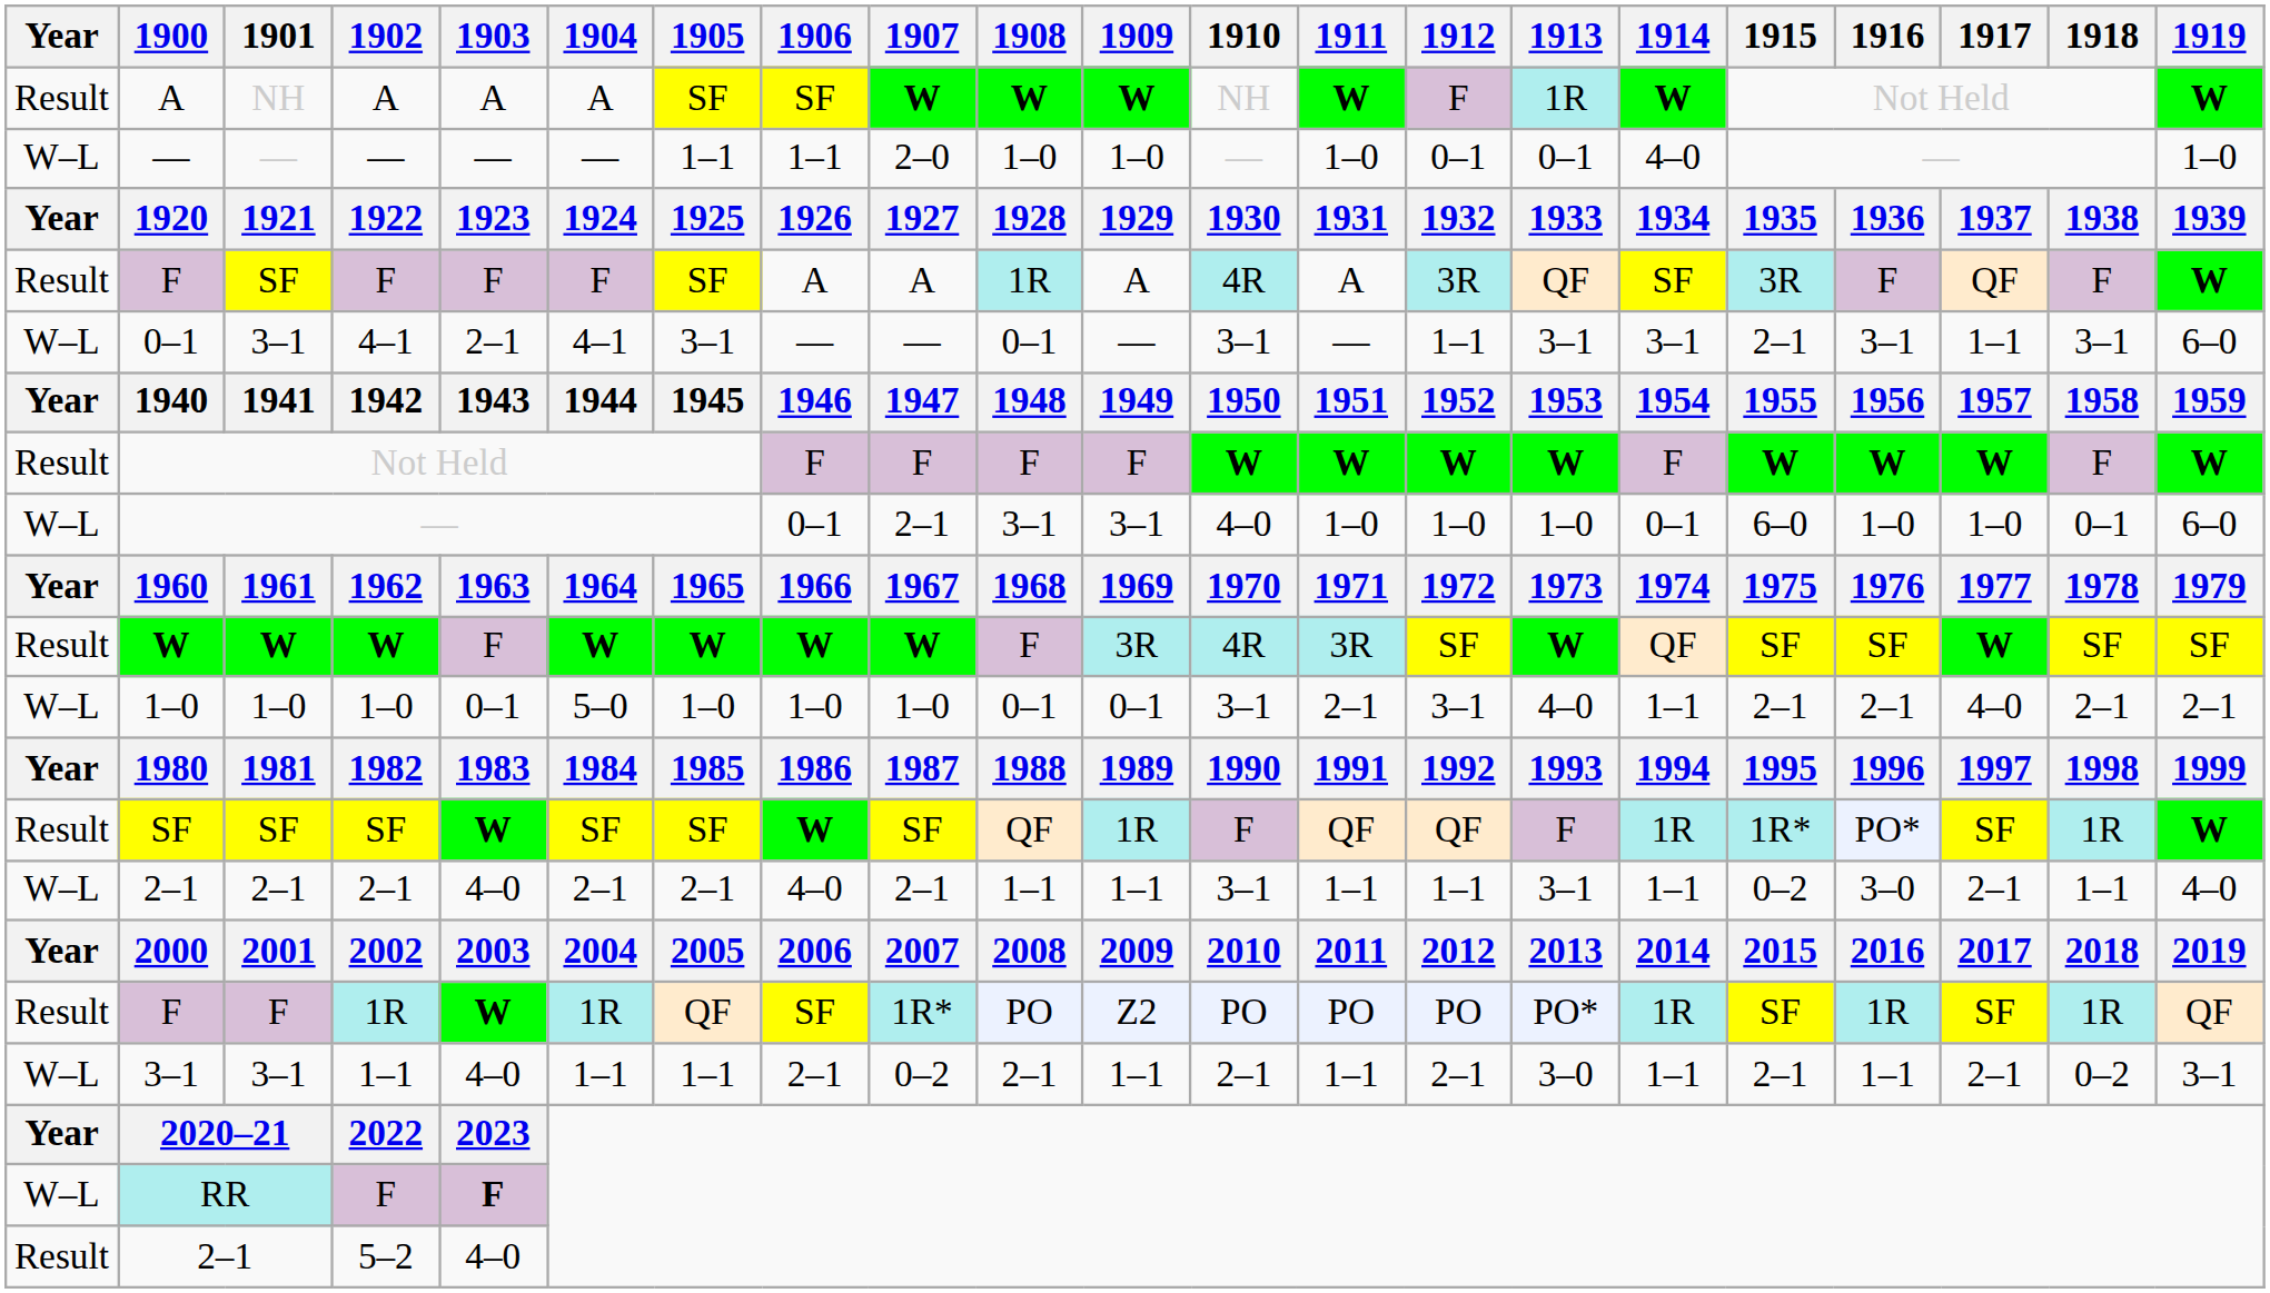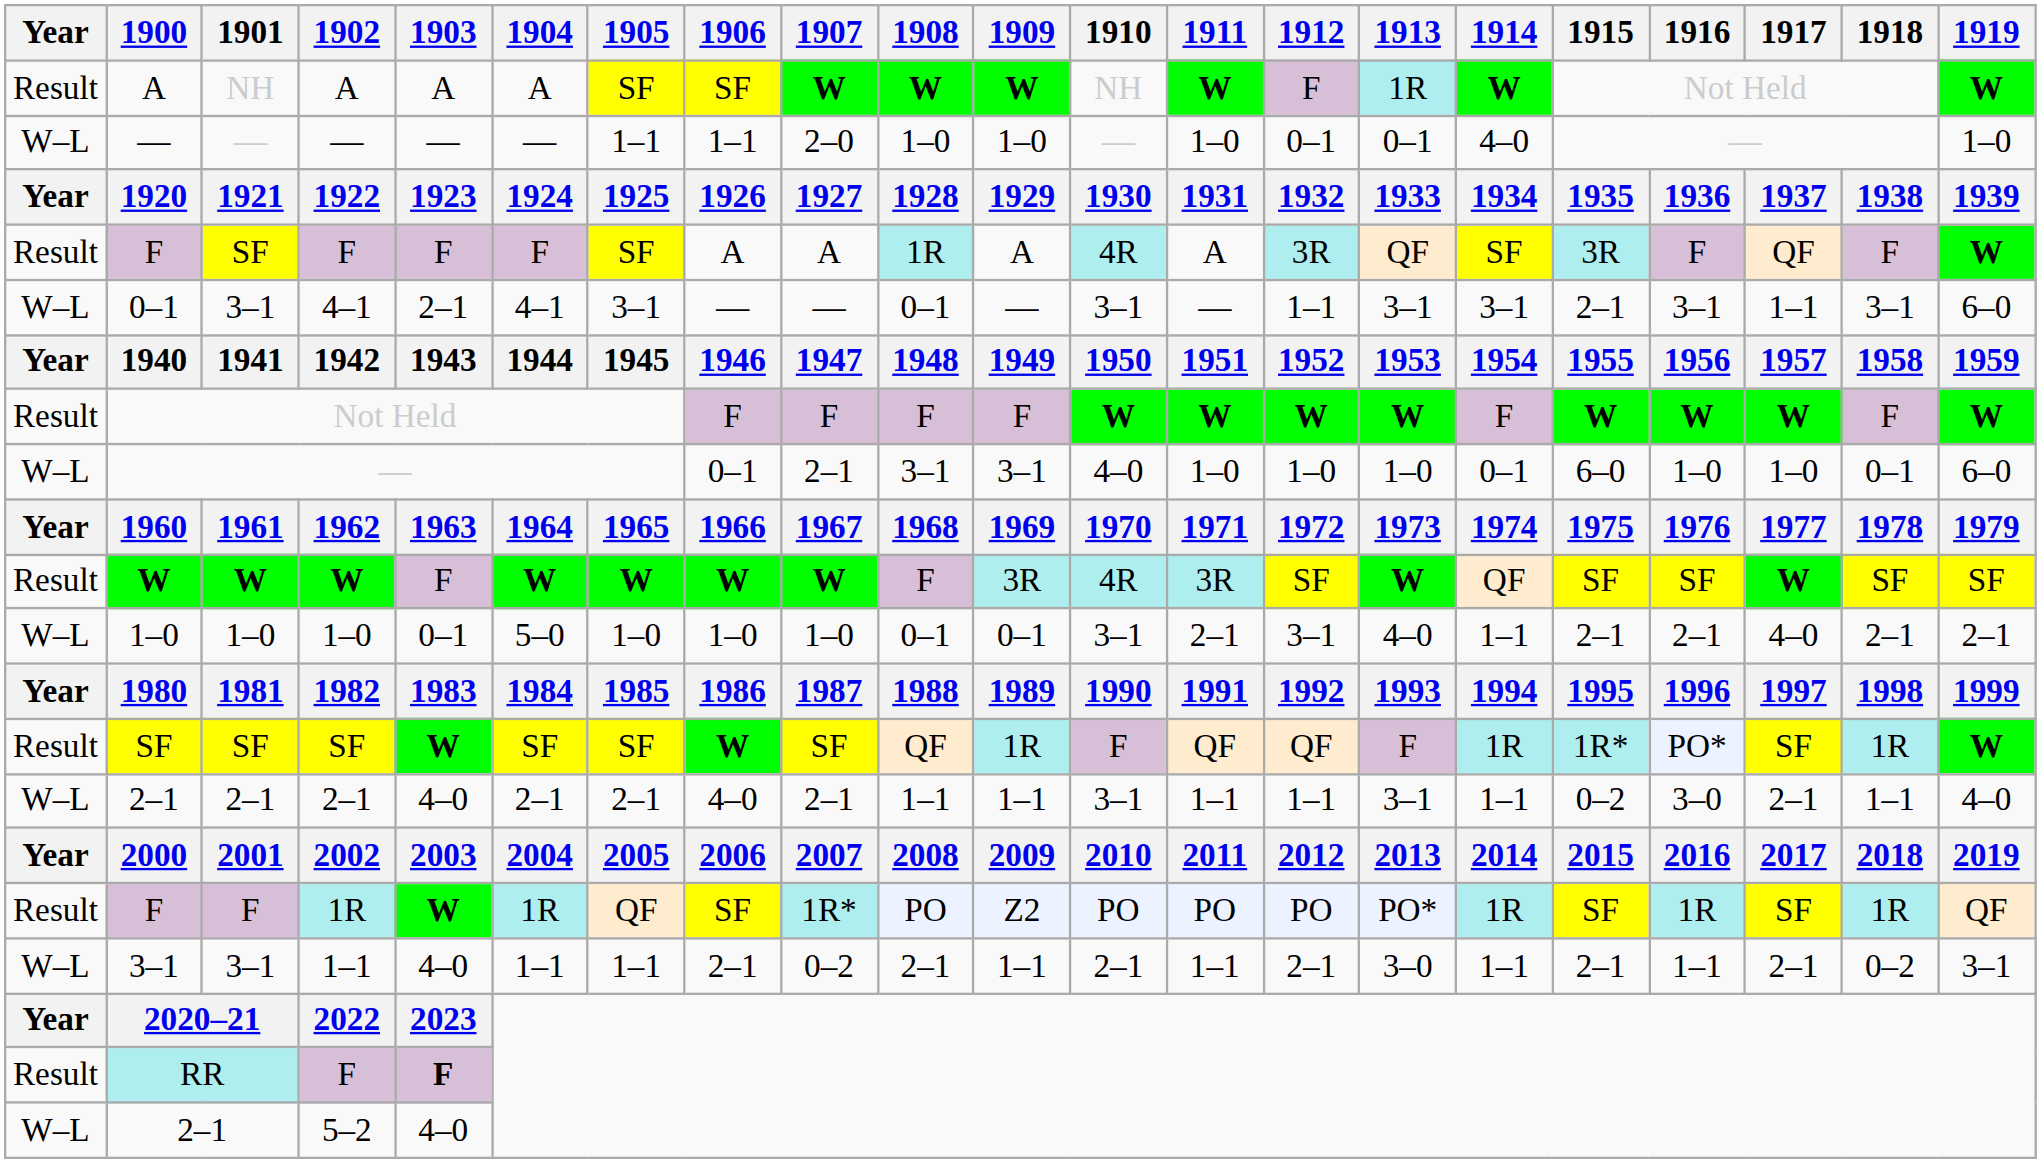 <table class="wikitable" style="font-size:90%; text-align:center;">
 <tr>
 <th>Year</th>
 <th width=30px><a href='#'>1900</a></th>
 <th width=35px>1901</th>
 <th width=35px><a href='#'>1902</a></th>
 <th width=30px><a href='#'>1903</a></th>
 <th width=35px><a href='#'>1904</a></th>
 <th width=35px><a href='#'>1905</a></th>
 <th width=30px><a href='#'>1906</a></th>
 <th width=35px><a href='#'>1907</a></th>
 <th width=35px><a href='#'>1908</a></th>
 <th width=30px><a href='#'>1909</a></th>
 <th width=35px>1910</th>
 <th width=30px><a href='#'>1911</a></th>
 <th width=35px><a href='#'>1912</a></th>
 <th width=35px><a href='#'>1913</a></th>
 <th width=30px><a href='#'>1914</a></th>
 <th width=35px>1915</th>
 <th width=35px>1916</th>
 <th width=35px>1917</th>
 <th width=35px>1918</th>
 <th width=30px><a href='#'>1919</a></th>
 </tr>
 <tr>
 <td>Result</td>
 <td bgcolor=>A</td>
 <td style=color:#ccc>NH</td>
 <td bgcolor=>A</td>
 <td bgcolor=>A</td>
 <td bgcolor=>A</td>
 <td bgcolor=yellow>SF</td>
 <td bgcolor=yellow>SF</td>
 <td bgcolor=#00ff00><strong>W</strong></td>
 <td bgcolor=#00ff00><strong>W</strong></td>
 <td bgcolor=#00ff00><strong>W</strong></td>
 <td style=color:#ccc>NH</td>
 <td bgcolor=#00ff00><strong>W</strong></td>
 <td bgcolor=#D8BFD8>F</td>
 <td bgcolor=#afeeee>1R</td>
 <td bgcolor=#00ff00><strong>W</strong></td>
 <td colspan=4 style=color:#ccc>Not Held</td>
 <td bgcolor=#00ff00><strong>W</strong></td>
 </tr>
 <tr>
 <td>W–L</td>
 <td>—</td>
 <td style=color:#ccc>—</td>
 <td>—</td>
 <td>—</td>
 <td>—</td>
 <td>1–1</td>
 <td>1–1</td>
 <td>2–0</td>
 <td>1–0</td>
 <td>1–0</td>
 <td style=color:#ccc>—</td>
 <td>1–0</td>
 <td>0–1</td>
 <td>0–1</td>
 <td>4–0</td>
 <td colspan=4 style=color:#ccc>—</td>
 <td>1–0</td>
 </tr>
 <tr>
 <th>Year</th>
 <th width=30px><a href='#'>1920</a></th>
 <th width=35px><a href='#'>1921</a></th>
 <th width=35px><a href='#'>1922</a></th>
 <th width=30px><a href='#'>1923</a></th>
 <th width=35px><a href='#'>1924</a></th>
 <th width=35px><a href='#'>1925</a></th>
 <th width=30px><a href='#'>1926</a></th>
 <th width=35px><a href='#'>1927</a></th>
 <th width=35px><a href='#'>1928</a></th>
 <th width=30px><a href='#'>1929</a></th>
 <th width=35px><a href='#'>1930</a></th>
 <th width=30px><a href='#'>1931</a></th>
 <th width=35px><a href='#'>1932</a></th>
 <th width=35px><a href='#'>1933</a></th>
 <th width=30px><a href='#'>1934</a></th>
 <th width=30px><a href='#'>1935</a></th>
 <th width=35px><a href='#'>1936</a></th>
 <th width=35px><a href='#'>1937</a></th>
 <th width=35px><a href='#'>1938</a></th>
 <th width=30px><a href='#'>1939</a></th>
 </tr>
 <tr>
 <td>Result</td>
 <td bgcolor=#D8BFD8>F</td>
 <td bgcolor=yellow>SF</td>
 <td bgcolor=#D8BFD8>F</td>
 <td bgcolor=#D8BFD8>F</td>
 <td bgcolor=#D8BFD8>F</td>
 <td bgcolor=yellow>SF</td>
 <td bgcolor=>A</td>
 <td bgcolor=>A</td>
 <td bgcolor=#afeeee>1R</td>
 <td bgcolor=>A</td>
 <td bgcolor=#afeeee>4R</td>
 <td bgcolor=>A</td>
 <td bgcolor=#afeeee>3R</td>
 <td bgcolor=#ffebcd>QF</td>
 <td bgcolor=yellow>SF</td>
 <td bgcolor=#afeeee>3R</td>
 <td bgcolor=#D8BFD8>F</td>
 <td bgcolor=#ffebcd>QF</td>
 <td bgcolor=#D8BFD8>F</td>
 <td bgcolor=#00ff00><strong>W</strong></td>
 </tr>
 <tr>
 <td>W–L</td>
 <td>0–1</td>
 <td>3–1</td>
 <td>4–1</td>
 <td>2–1</td>
 <td>4–1</td>
 <td>3–1</td>
 <td>—</td>
 <td>—</td>
 <td>0–1</td>
 <td>—</td>
 <td>3–1</td>
 <td>—</td>
 <td>1–1</td>
 <td>3–1</td>
 <td>3–1</td>
 <td>2–1</td>
 <td>3–1</td>
 <td>1–1</td>
 <td>3–1</td>
 <td>6–0</td>
 </tr>
 <tr>
 <th>Year</th>
 <th width=35px>1940</th>
 <th width=35px>1941</th>
 <th width=35px>1942</th>
 <th width=35px>1943</th>
 <th width=35px>1944</th>
 <th width=35px>1945</th>
 <th width=35px><a href='#'>1946</a></th>
 <th width=35px><a href='#'>1947</a></th>
 <th width=35px><a href='#'>1948</a></th>
 <th width=35px><a href='#'>1949</a></th>
 <th width=35px><a href='#'>1950</a></th>
 <th width=35px><a href='#'>1951</a></th>
 <th width=35px><a href='#'>1952</a></th>
 <th width=35px><a href='#'>1953</a></th>
 <th width=35px><a href='#'>1954</a></th>
 <th width=35px><a href='#'>1955</a></th>
 <th width=35px><a href='#'>1956</a></th>
 <th width=35px><a href='#'>1957</a></th>
 <th width=35px><a href='#'>1958</a></th>
 <th width=35px><a href='#'>1959</a></th>
 </tr>
 <tr>
 <td>Result</td>
 <td colspan=6 style=color:#ccc>Not Held</td>
 <td bgcolor=#D8BFD8>F</td>
 <td bgcolor=#D8BFD8>F</td>
 <td bgcolor=#D8BFD8>F</td>
 <td bgcolor=#D8BFD8>F</td>
 <td bgcolor=#00ff00><strong>W</strong></td>
 <td bgcolor=#00ff00><strong>W</strong></td>
 <td bgcolor=#00ff00><strong>W</strong></td>
 <td bgcolor=#00ff00><strong>W</strong></td>
 <td bgcolor=#D8BFD8>F</td>
 <td bgcolor=#00ff00><strong>W</strong></td>
 <td bgcolor=#00ff00><strong>W</strong></td>
 <td bgcolor=#00ff00><strong>W</strong></td>
 <td bgcolor=#D8BFD8>F</td>
 <td bgcolor=#00ff00><strong>W</strong></td>
 </tr>
 <tr>
 <td>W–L</td>
 <td colspan=6 style=color:#ccc>—</td>
 <td>0–1</td>
 <td>2–1</td>
 <td>3–1</td>
 <td>3–1</td>
 <td>4–0</td>
 <td>1–0</td>
 <td>1–0</td>
 <td>1–0</td>
 <td>0–1</td>
 <td>6–0</td>
 <td>1–0</td>
 <td>1–0</td>
 <td>0–1</td>
 <td>6–0</td>
 </tr>
 <tr>
 <th>Year</th>
 <th width=35px><a href='#'>1960</a></th>
 <th width=35px><a href='#'>1961</a></th>
 <th width=35px><a href='#'>1962</a></th>
 <th width=35px><a href='#'>1963</a></th>
 <th width=35px><a href='#'>1964</a></th>
 <th width=35px><a href='#'>1965</a></th>
 <th width=35px><a href='#'>1966</a></th>
 <th width=35px><a href='#'>1967</a></th>
 <th width=35px><a href='#'>1968</a></th>
 <th width=35px><a href='#'>1969</a></th>
 <th width=35px><a href='#'>1970</a></th>
 <th width=35px><a href='#'>1971</a></th>
 <th width=35px><a href='#'>1972</a></th>
 <th width=35px><a href='#'>1973</a></th>
 <th width=35px><a href='#'>1974</a></th>
 <th width=35px><a href='#'>1975</a></th>
 <th width=35px><a href='#'>1976</a></th>
 <th width=35px><a href='#'>1977</a></th>
 <th width=35px><a href='#'>1978</a></th>
 <th width=35px><a href='#'>1979</a></th>
 </tr>
 <tr>
 <td>Result</td>
 <td bgcolor=#00ff00><strong>W</strong></td>
 <td bgcolor=#00ff00><strong>W</strong></td>
 <td bgcolor=#00ff00><strong>W</strong></td>
 <td bgcolor=#D8BFD8>F</td>
 <td bgcolor=#00ff00><strong>W</strong></td>
 <td bgcolor=#00ff00><strong>W</strong></td>
 <td bgcolor=#00ff00><strong>W</strong></td>
 <td bgcolor=#00ff00><strong>W</strong></td>
 <td bgcolor=#D8BFD8>F</td>
 <td bgcolor=#afeeee>3R</td>
 <td bgcolor=#afeeee>4R</td>
 <td bgcolor=#afeeee>3R</td>
 <td bgcolor=yellow>SF</td>
 <td bgcolor=#00ff00><strong>W</strong></td>
 <td bgcolor=#ffebcd>QF</td>
 <td bgcolor=yellow>SF</td>
 <td bgcolor=yellow>SF</td>
 <td bgcolor=#00ff00><strong>W</strong></td>
 <td bgcolor=yellow>SF</td>
 <td bgcolor=yellow>SF</td>
 </tr>
 <tr>
 <td>W–L</td>
 <td>1–0</td>
 <td>1–0</td>
 <td>1–0</td>
 <td>0–1</td>
 <td>5–0</td>
 <td>1–0</td>
 <td>1–0</td>
 <td>1–0</td>
 <td>0–1</td>
 <td>0–1</td>
 <td>3–1</td>
 <td>2–1</td>
 <td>3–1</td>
 <td>4–0</td>
 <td>1–1</td>
 <td>2–1</td>
 <td>2–1</td>
 <td>4–0</td>
 <td>2–1</td>
 <td>2–1</td>
 </tr>
 <tr>
 <th>Year</th>
 <th width=35px><a href='#'>1980</a></th>
 <th width=35px><a href='#'>1981</a></th>
 <th width=35px><a href='#'>1982</a></th>
 <th width=35px><a href='#'>1983</a></th>
 <th width=35px><a href='#'>1984</a></th>
 <th width=35px><a href='#'>1985</a></th>
 <th width=35px><a href='#'>1986</a></th>
 <th width=35px><a href='#'>1987</a></th>
 <th width=35px><a href='#'>1988</a></th>
 <th width=35px><a href='#'>1989</a></th>
 <th width=35px><a href='#'>1990</a></th>
 <th width=35px><a href='#'>1991</a></th>
 <th width=35px><a href='#'>1992</a></th>
 <th width=35px><a href='#'>1993</a></th>
 <th width=35px><a href='#'>1994</a></th>
 <th width=35px><a href='#'>1995</a></th>
 <th width=35px><a href='#'>1996</a></th>
 <th width=35px><a href='#'>1997</a></th>
 <th width=35px><a href='#'>1998</a></th>
 <th width=35px><a href='#'>1999</a></th>
 </tr>
 <tr>
 <td>Result</td>
 <td bgcolor=yellow>SF</td>
 <td bgcolor=yellow>SF</td>
 <td bgcolor=yellow>SF</td>
 <td bgcolor=#00ff00><strong>W</strong></td>
 <td bgcolor=yellow>SF</td>
 <td bgcolor=yellow>SF</td>
 <td bgcolor=#00ff00><strong>W</strong></td>
 <td bgcolor=yellow>SF</td>
 <td bgcolor=#ffebcd>QF</td>
 <td bgcolor=#afeeee>1R</td>
 <td bgcolor=#D8BFD8>F</td>
 <td bgcolor=#ffebcd>QF</td>
 <td bgcolor=#ffebcd>QF</td>
 <td bgcolor=#D8BFD8>F</td>
 <td bgcolor=#afeeee>1R</td>
 <td bgcolor=#afeeee>1R*</td>
 <td bgcolor=#ecf2ff>PO*</td>
 <td bgcolor=yellow>SF</td>
 <td bgcolor=#afeeee>1R</td>
 <td bgcolor=#00ff00><strong>W</strong></td>
 </tr>
 <tr>
 <td>W–L</td>
 <td>2–1</td>
 <td>2–1</td>
 <td>2–1</td>
 <td>4–0</td>
 <td>2–1</td>
 <td>2–1</td>
 <td>4–0</td>
 <td>2–1</td>
 <td>1–1</td>
 <td>1–1</td>
 <td>3–1</td>
 <td>1–1</td>
 <td>1–1</td>
 <td>3–1</td>
 <td>1–1</td>
 <td>0–2</td>
 <td>3–0</td>
 <td>2–1</td>
 <td>1–1</td>
 <td>4–0</td>
 </tr>
 <tr>
 <th>Year</th>
 <th width=35px><a href='#'>2000</a></th>
 <th width=30px><a href='#'>2001</a></th>
 <th width=35px><a href='#'>2002</a></th>
 <th width=35px><a href='#'>2003</a></th>
 <th width=30px><a href='#'>2004</a></th>
 <th width=35px><a href='#'>2005</a></th>
 <th width=30px><a href='#'>2006</a></th>
 <th width=35px><a href='#'>2007</a></th>
 <th width=35px><a href='#'>2008</a></th>
 <th width=30px><a href='#'>2009</a></th>
 <th width=35px><a href='#'>2010</a></th>
 <th width=30px><a href='#'>2011</a></th>
 <th width=35px><a href='#'>2012</a></th>
 <th width=35px><a href='#'>2013</a></th>
 <th width=30px><a href='#'>2014</a></th>
 <th width=35px><a href='#'>2015</a></th>
 <th width=30px><a href='#'>2016</a></th>
 <th width=35px><a href='#'>2017</a></th>
 <th width=35px><a href='#'>2018</a></th>
 <th width=30px><a href='#'>2019</a></th>
 </tr>
 <tr>
 <td>Result</td>
 <td bgcolor=#D8BFD8>F</td>
 <td bgcolor=#D8BFD8>F</td>
 <td bgcolor=#afeeee>1R</td>
 <td bgcolor=#00ff00><strong>W</strong></td>
 <td bgcolor=#afeeee>1R</td>
 <td bgcolor=#ffebcd>QF</td>
 <td bgcolor=yellow>SF</td>
 <td bgcolor=#afeeee>1R*</td>
 <td bgcolor=#ecf2ff>PO</td>
 <td bgcolor=#ecf2ff>Z2</td>
 <td bgcolor=#ecf2ff>PO</td>
 <td bgcolor=#ecf2ff>PO</td>
 <td bgcolor=#ecf2ff>PO</td>
 <td bgcolor=#ecf2ff>PO*</td>
 <td bgcolor=#afeeee>1R</td>
 <td bgcolor=yellow>SF</td>
 <td bgcolor=#afeeee>1R</td>
 <td bgcolor=yellow>SF</td>
 <td bgcolor=#afeeee>1R</td>
 <td bgcolor=#ffebcd>QF</td>
 </tr>
 <tr>
 <td>W–L</td>
 <td>3–1</td>
 <td>3–1</td>
 <td>1–1</td>
 <td>4–0</td>
 <td>1–1</td>
 <td>1–1</td>
 <td>2–1</td>
 <td>0–2</td>
 <td>2–1</td>
 <td>1–1</td>
 <td>2–1</td>
 <td>1–1</td>
 <td>2–1</td>
 <td>3–0</td>
 <td>1–1</td>
 <td>2–1</td>
 <td>1–1</td>
 <td>2–1</td>
 <td>0–2</td>
 <td>3–1</td>
 </tr>
 <tr>
 <th>Year</th>
 <th width=70px colspan=2><a href='#'>2020–21</a></th>
 <th width=35px><a href='#'>2022</a></th>
 <th><a href='#'>2023</a></th>
 </tr>
 <tr>
-<td>W–L</td>
+<td>Result</td>
 <td colspan=2 bgcolor=#afeeee>RR</td>
 <td bgcolor=d8bfd8>F</td>
 <td bgcolor=d8bfd8><strong>F</strong></td>
 </tr>
 <tr>
-<td>Result</td>
+<td>W–L</td>
 <td colspan=2>2–1</td>
 <td>5–2</td>
 <td>4–0</td>
 </tr>
 </table>
